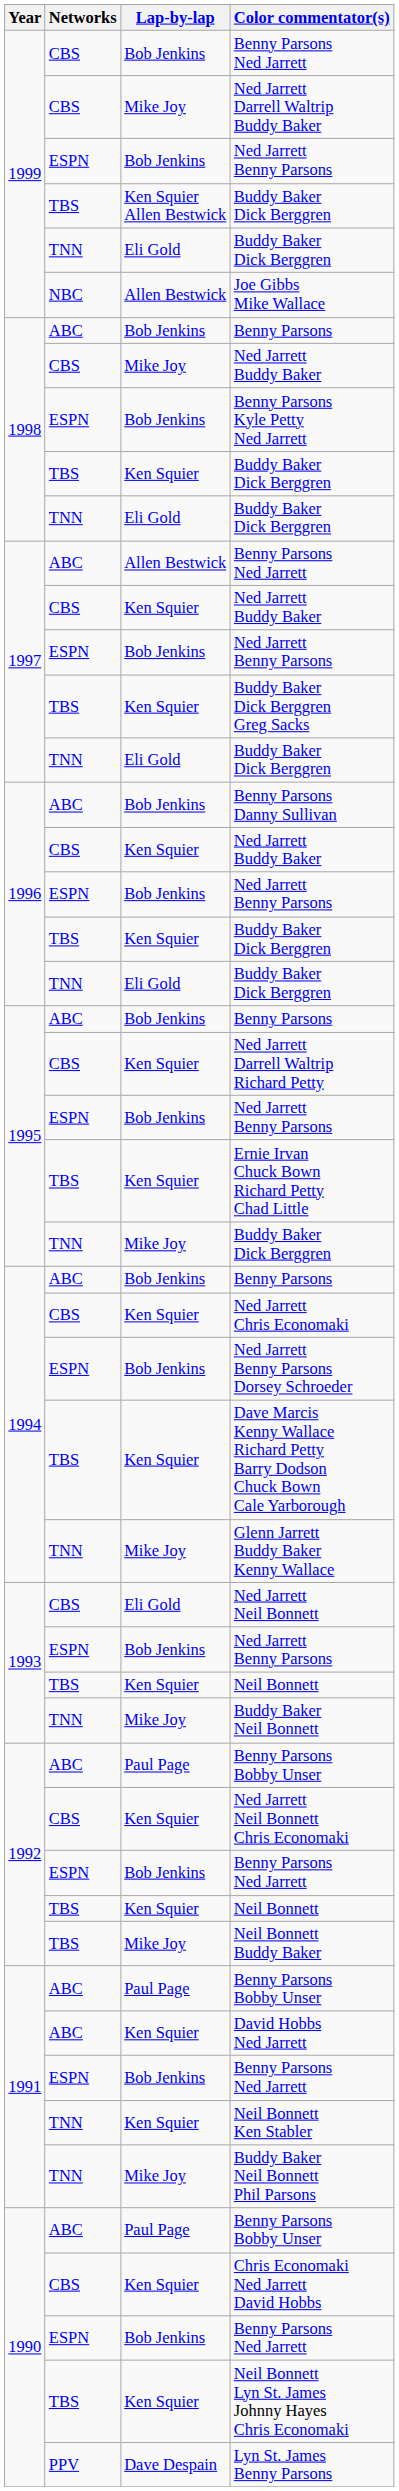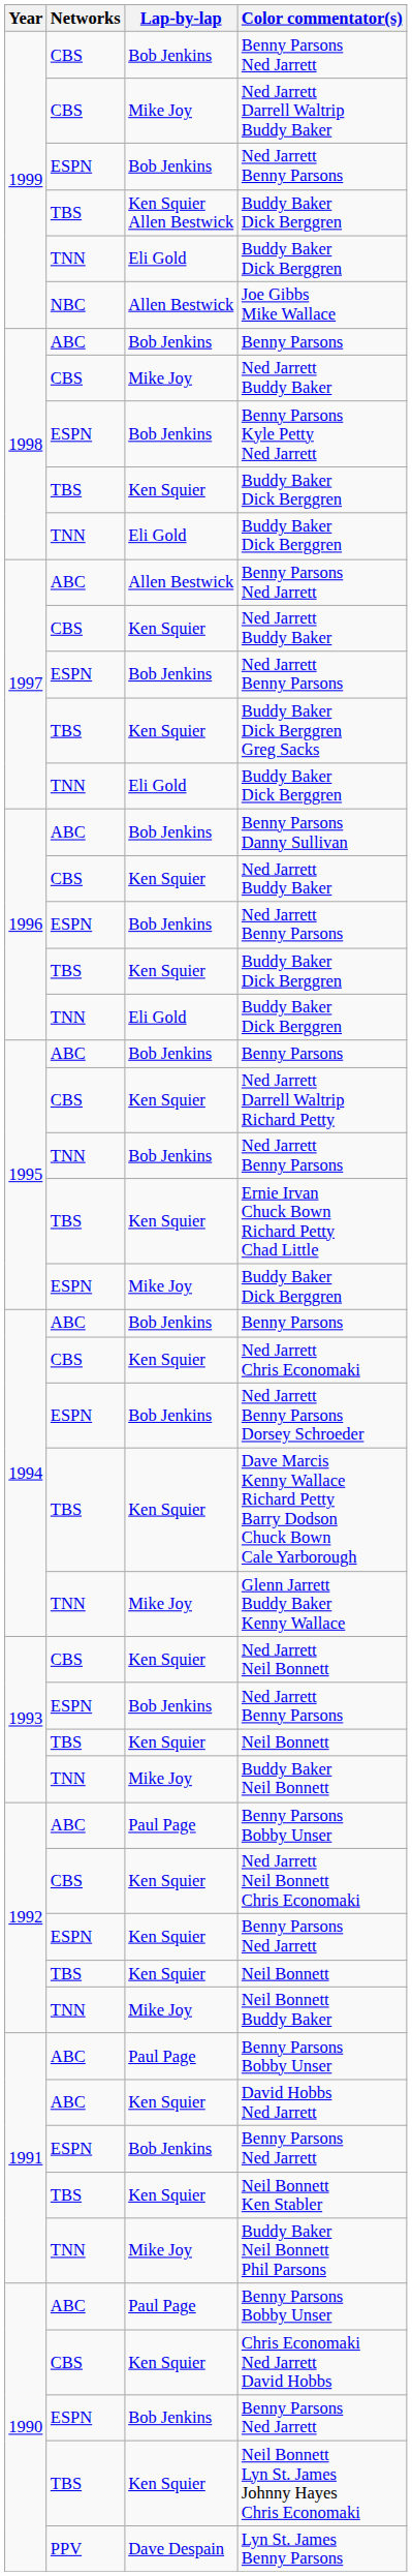 <table class=wikitable>
 <tr>
 <th>Year</th>
 <th>Networks</th>
 <th><a href='#'>Lap-by-lap</a></th>
 <th><a href='#'>Color commentator(s)</a></th>
 </tr>
 <tr>
 <td rowspan="6" nowrap=""><a href='#'>1999</a></td>
 <td><a href='#'>CBS</a></td>
 <td><a href='#'>Bob Jenkins</a></td>
 <td><a href='#'>Benny Parsons</a><br><a href='#'>Ned Jarrett</a></td>
 </tr>
 <tr>
 <td><a href='#'>CBS</a></td>
 <td><a href='#'>Mike Joy</a></td>
 <td><a href='#'>Ned Jarrett</a><br><a href='#'>Darrell Waltrip</a><br><a href='#'>Buddy Baker</a></td>
 </tr>
 <tr>
 <td><a href='#'>ESPN</a></td>
 <td><a href='#'>Bob Jenkins</a></td>
 <td><a href='#'>Ned Jarrett</a><br><a href='#'>Benny Parsons</a></td>
 </tr>
 <tr>
 <td><a href='#'>TBS</a></td>
 <td><a href='#'>Ken Squier</a><br><a href='#'>Allen Bestwick</a></td>
 <td><a href='#'>Buddy Baker</a><br><a href='#'>Dick Berggren</a></td>
 </tr>
 <tr>
 <td><a href='#'>TNN</a></td>
 <td><a href='#'>Eli Gold</a></td>
 <td><a href='#'>Buddy Baker</a><br><a href='#'>Dick Berggren</a></td>
 </tr>
 <tr>
 <td><a href='#'>NBC</a></td>
 <td><a href='#'>Allen Bestwick</a></td>
 <td><a href='#'>Joe Gibbs</a><br><a href='#'>Mike Wallace</a></td>
 </tr>
 <tr>
 <td rowspan="5" nowrap=""><a href='#'>1998</a></td>
 <td><a href='#'>ABC</a></td>
 <td><a href='#'>Bob Jenkins</a></td>
 <td><a href='#'>Benny Parsons</a></td>
 </tr>
 <tr>
 <td><a href='#'>CBS</a></td>
 <td><a href='#'>Mike Joy</a></td>
 <td><a href='#'>Ned Jarrett</a><br><a href='#'>Buddy Baker</a></td>
 </tr>
 <tr>
 <td><a href='#'>ESPN</a></td>
 <td><a href='#'>Bob Jenkins</a></td>
 <td><a href='#'>Benny Parsons</a><br><a href='#'>Kyle Petty</a><br><a href='#'>Ned Jarrett</a></td>
 </tr>
 <tr>
 <td><a href='#'>TBS</a></td>
 <td><a href='#'>Ken Squier</a></td>
 <td><a href='#'>Buddy Baker</a><br><a href='#'>Dick Berggren</a></td>
 </tr>
 <tr>
 <td><a href='#'>TNN</a></td>
 <td><a href='#'>Eli Gold</a></td>
 <td><a href='#'>Buddy Baker</a><br><a href='#'>Dick Berggren</a></td>
 </tr>
 <tr>
 <td rowspan="5" nowrap=""><a href='#'>1997</a></td>
 <td><a href='#'>ABC</a></td>
 <td><a href='#'>Allen Bestwick</a></td>
 <td><a href='#'>Benny Parsons</a><br><a href='#'>Ned Jarrett</a></td>
 </tr>
 <tr>
 <td><a href='#'>CBS</a></td>
 <td><a href='#'>Ken Squier</a></td>
 <td><a href='#'>Ned Jarrett</a><br><a href='#'>Buddy Baker</a></td>
 </tr>
 <tr>
 <td><a href='#'>ESPN</a></td>
 <td><a href='#'>Bob Jenkins</a></td>
 <td><a href='#'>Ned Jarrett</a><br><a href='#'>Benny Parsons</a></td>
 </tr>
 <tr>
 <td><a href='#'>TBS</a></td>
 <td><a href='#'>Ken Squier</a></td>
 <td><a href='#'>Buddy Baker</a><br><a href='#'>Dick Berggren</a><br><a href='#'>Greg Sacks</a></td>
 </tr>
 <tr>
 <td><a href='#'>TNN</a></td>
 <td><a href='#'>Eli Gold</a></td>
 <td><a href='#'>Buddy Baker</a><br><a href='#'>Dick Berggren</a></td>
 </tr>
 <tr>
 <td rowspan="5" nowrap=""><a href='#'>1996</a></td>
 <td><a href='#'>ABC</a></td>
 <td><a href='#'>Bob Jenkins</a></td>
 <td><a href='#'>Benny Parsons</a><br><a href='#'>Danny Sullivan</a></td>
 </tr>
 <tr>
 <td><a href='#'>CBS</a></td>
 <td><a href='#'>Ken Squier</a></td>
 <td><a href='#'>Ned Jarrett</a><br><a href='#'>Buddy Baker</a></td>
 </tr>
 <tr>
 <td><a href='#'>ESPN</a></td>
 <td><a href='#'>Bob Jenkins</a></td>
 <td><a href='#'>Ned Jarrett</a><br><a href='#'>Benny Parsons</a></td>
 </tr>
 <tr>
 <td><a href='#'>TBS</a></td>
 <td><a href='#'>Ken Squier</a></td>
 <td><a href='#'>Buddy Baker</a><br><a href='#'>Dick Berggren</a></td>
 </tr>
 <tr>
 <td><a href='#'>TNN</a></td>
 <td><a href='#'>Eli Gold</a></td>
 <td><a href='#'>Buddy Baker</a><br><a href='#'>Dick Berggren</a></td>
 </tr>
 <tr>
 <td rowspan="5" nowrap=""><a href='#'>1995</a></td>
 <td><a href='#'>ABC</a></td>
 <td><a href='#'>Bob Jenkins</a></td>
 <td><a href='#'>Benny Parsons</a></td>
 </tr>
 <tr>
 <td><a href='#'>CBS</a></td>
 <td><a href='#'>Ken Squier</a></td>
 <td><a href='#'>Ned Jarrett</a><br><a href='#'>Darrell Waltrip</a><br><a href='#'>Richard Petty</a></td>
 </tr>
 <tr>
-<td><a href='#'>ESPN</a></td>
+<td><a href='#'>TNN</a></td>
 <td><a href='#'>Bob Jenkins</a></td>
 <td><a href='#'>Ned Jarrett</a><br><a href='#'>Benny Parsons</a></td>
 </tr>
 <tr>
 <td><a href='#'>TBS</a></td>
 <td><a href='#'>Ken Squier</a></td>
 <td><a href='#'>Ernie Irvan</a><br><a href='#'>Chuck Bown</a><br><a href='#'>Richard Petty</a><br><a href='#'>Chad Little</a></td>
 </tr>
 <tr>
-<td><a href='#'>TNN</a></td>
+<td><a href='#'>ESPN</a></td>
 <td><a href='#'>Mike Joy</a></td>
 <td><a href='#'>Buddy Baker</a><br><a href='#'>Dick Berggren</a></td>
 </tr>
 <tr>
 <td rowspan="5" nowrap=""><a href='#'>1994</a></td>
 <td><a href='#'>ABC</a></td>
 <td><a href='#'>Bob Jenkins</a></td>
 <td><a href='#'>Benny Parsons</a></td>
 </tr>
 <tr>
 <td><a href='#'>CBS</a></td>
 <td><a href='#'>Ken Squier</a></td>
 <td><a href='#'>Ned Jarrett</a><br><a href='#'>Chris Economaki</a></td>
 </tr>
 <tr>
 <td><a href='#'>ESPN</a></td>
 <td><a href='#'>Bob Jenkins</a></td>
 <td><a href='#'>Ned Jarrett</a><br><a href='#'>Benny Parsons</a><br><a href='#'>Dorsey Schroeder</a></td>
 </tr>
 <tr>
 <td><a href='#'>TBS</a></td>
 <td><a href='#'>Ken Squier</a></td>
 <td><a href='#'>Dave Marcis</a><br><a href='#'>Kenny Wallace</a><br><a href='#'>Richard Petty</a><br><a href='#'>Barry Dodson</a><br><a href='#'>Chuck Bown</a><br><a href='#'>Cale Yarborough</a></td>
 </tr>
 <tr>
 <td><a href='#'>TNN</a></td>
 <td><a href='#'>Mike Joy</a></td>
 <td><a href='#'>Glenn Jarrett</a><br><a href='#'>Buddy Baker</a><br><a href='#'>Kenny Wallace</a></td>
 </tr>
 <tr>
 <td rowspan="4" nowrap=""><a href='#'>1993</a></td>
 <td><a href='#'>CBS</a></td>
-<td><a href='#'>Eli Gold</a></td>
+<td><a href='#'>Ken Squier</a></td>
 <td><a href='#'>Ned Jarrett</a><br><a href='#'>Neil Bonnett</a></td>
 </tr>
 <tr>
 <td><a href='#'>ESPN</a></td>
 <td><a href='#'>Bob Jenkins</a></td>
 <td><a href='#'>Ned Jarrett</a><br><a href='#'>Benny Parsons</a></td>
 </tr>
 <tr>
 <td><a href='#'>TBS</a></td>
 <td><a href='#'>Ken Squier</a></td>
 <td><a href='#'>Neil Bonnett</a></td>
 </tr>
 <tr>
 <td><a href='#'>TNN</a></td>
 <td><a href='#'>Mike Joy</a></td>
 <td><a href='#'>Buddy Baker</a><br><a href='#'>Neil Bonnett</a></td>
 </tr>
 <tr>
 <td rowspan="5" nowrap=""><a href='#'>1992</a></td>
 <td><a href='#'>ABC</a></td>
 <td><a href='#'>Paul Page</a></td>
 <td><a href='#'>Benny Parsons</a><br><a href='#'>Bobby Unser</a></td>
 </tr>
 <tr>
 <td><a href='#'>CBS</a></td>
 <td><a href='#'>Ken Squier</a></td>
 <td><a href='#'>Ned Jarrett</a><br><a href='#'>Neil Bonnett</a><br><a href='#'>Chris Economaki</a></td>
 </tr>
 <tr>
 <td><a href='#'>ESPN</a></td>
-<td><a href='#'>Bob Jenkins</a></td>
+<td><a href='#'>Ken Squier</a></td>
 <td><a href='#'>Benny Parsons</a><br><a href='#'>Ned Jarrett</a></td>
 </tr>
 <tr>
 <td><a href='#'>TBS</a></td>
 <td><a href='#'>Ken Squier</a></td>
 <td><a href='#'>Neil Bonnett</a></td>
 </tr>
 <tr>
-<td><a href='#'>TBS</a></td>
+<td><a href='#'>TNN</a></td>
 <td><a href='#'>Mike Joy</a></td>
 <td><a href='#'>Neil Bonnett</a><br><a href='#'>Buddy Baker</a></td>
 </tr>
 <tr>
 <td rowspan="5" nowrap=""><a href='#'>1991</a></td>
 <td><a href='#'>ABC</a></td>
 <td><a href='#'>Paul Page</a></td>
 <td><a href='#'>Benny Parsons</a><br><a href='#'>Bobby Unser</a></td>
 </tr>
 <tr>
 <td><a href='#'>ABC</a></td>
 <td><a href='#'>Ken Squier</a></td>
 <td><a href='#'>David Hobbs</a><br><a href='#'>Ned Jarrett</a></td>
 </tr>
 <tr>
 <td><a href='#'>ESPN</a></td>
 <td><a href='#'>Bob Jenkins</a></td>
 <td><a href='#'>Benny Parsons</a><br><a href='#'>Ned Jarrett</a></td>
 </tr>
 <tr>
-<td><a href='#'>TNN</a></td>
+<td><a href='#'>TBS</a></td>
 <td><a href='#'>Ken Squier</a></td>
 <td><a href='#'>Neil Bonnett</a><br><a href='#'>Ken Stabler</a></td>
 </tr>
 <tr>
 <td><a href='#'>TNN</a></td>
 <td><a href='#'>Mike Joy</a></td>
 <td><a href='#'>Buddy Baker</a><br><a href='#'>Neil Bonnett</a><br><a href='#'>Phil Parsons</a></td>
 </tr>
 <tr>
 <td rowspan="5" nowrap=""><a href='#'>1990</a></td>
 <td><a href='#'>ABC</a></td>
 <td><a href='#'>Paul Page</a></td>
 <td><a href='#'>Benny Parsons</a><br><a href='#'>Bobby Unser</a></td>
 </tr>
 <tr>
 <td><a href='#'>CBS</a></td>
 <td><a href='#'>Ken Squier</a></td>
 <td><a href='#'>Chris Economaki</a><br><a href='#'>Ned Jarrett</a><br><a href='#'>David Hobbs</a></td>
 </tr>
 <tr>
 <td><a href='#'>ESPN</a></td>
 <td><a href='#'>Bob Jenkins</a></td>
 <td><a href='#'>Benny Parsons</a><br><a href='#'>Ned Jarrett</a></td>
 </tr>
 <tr>
 <td><a href='#'>TBS</a></td>
 <td><a href='#'>Ken Squier</a></td>
 <td><a href='#'>Neil Bonnett</a><br><a href='#'>Lyn St. James</a><br>Johnny Hayes<br><a href='#'>Chris Economaki</a></td>
 </tr>
 <tr>
 <td><a href='#'>PPV</a></td>
 <td><a href='#'>Dave Despain</a></td>
 <td><a href='#'>Lyn St. James</a><br><a href='#'>Benny Parsons</a></td>
 </tr>
 </table>
